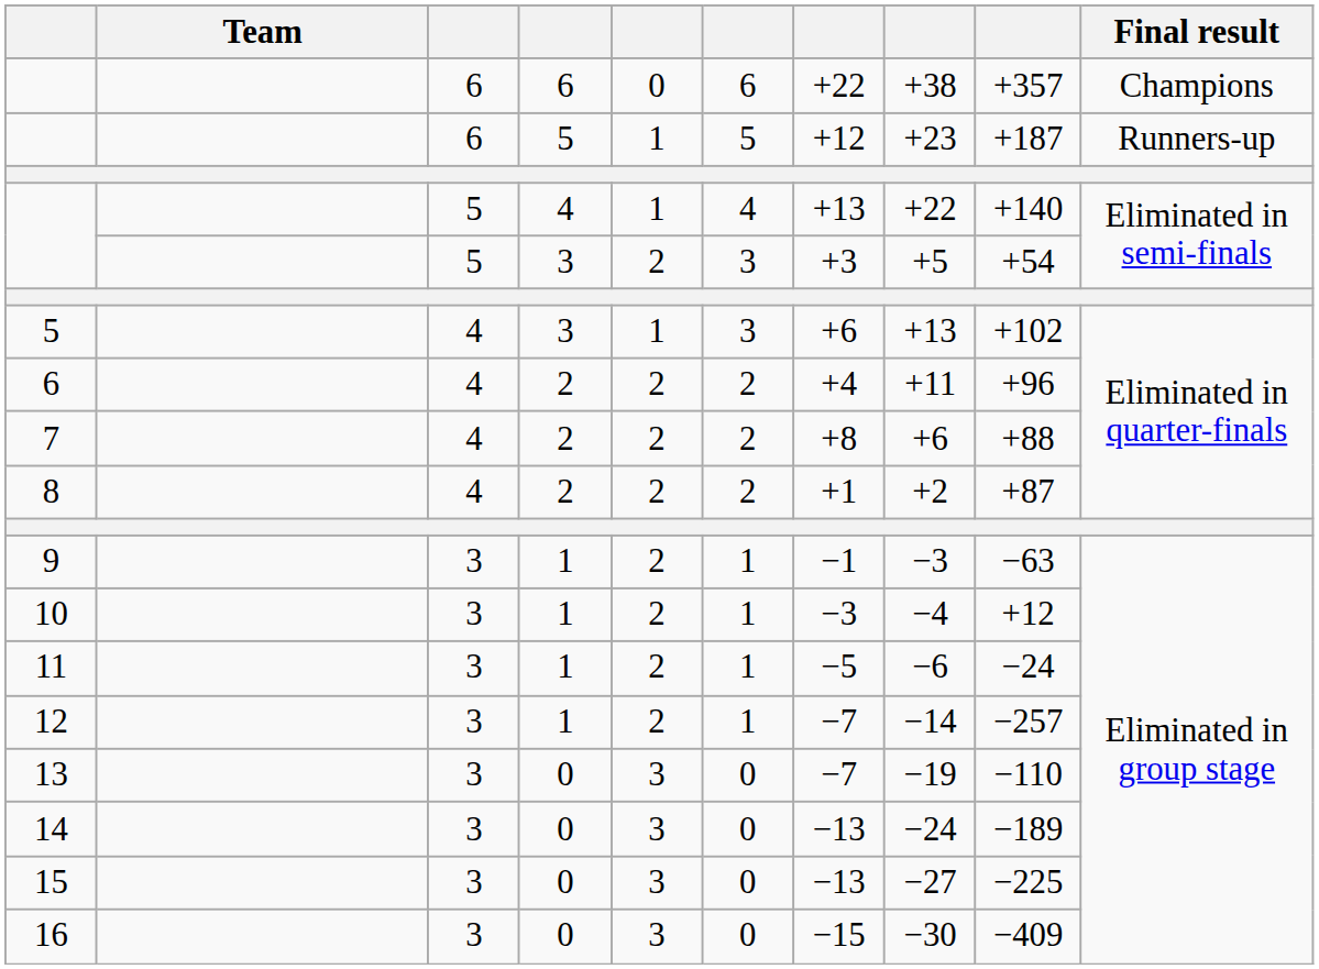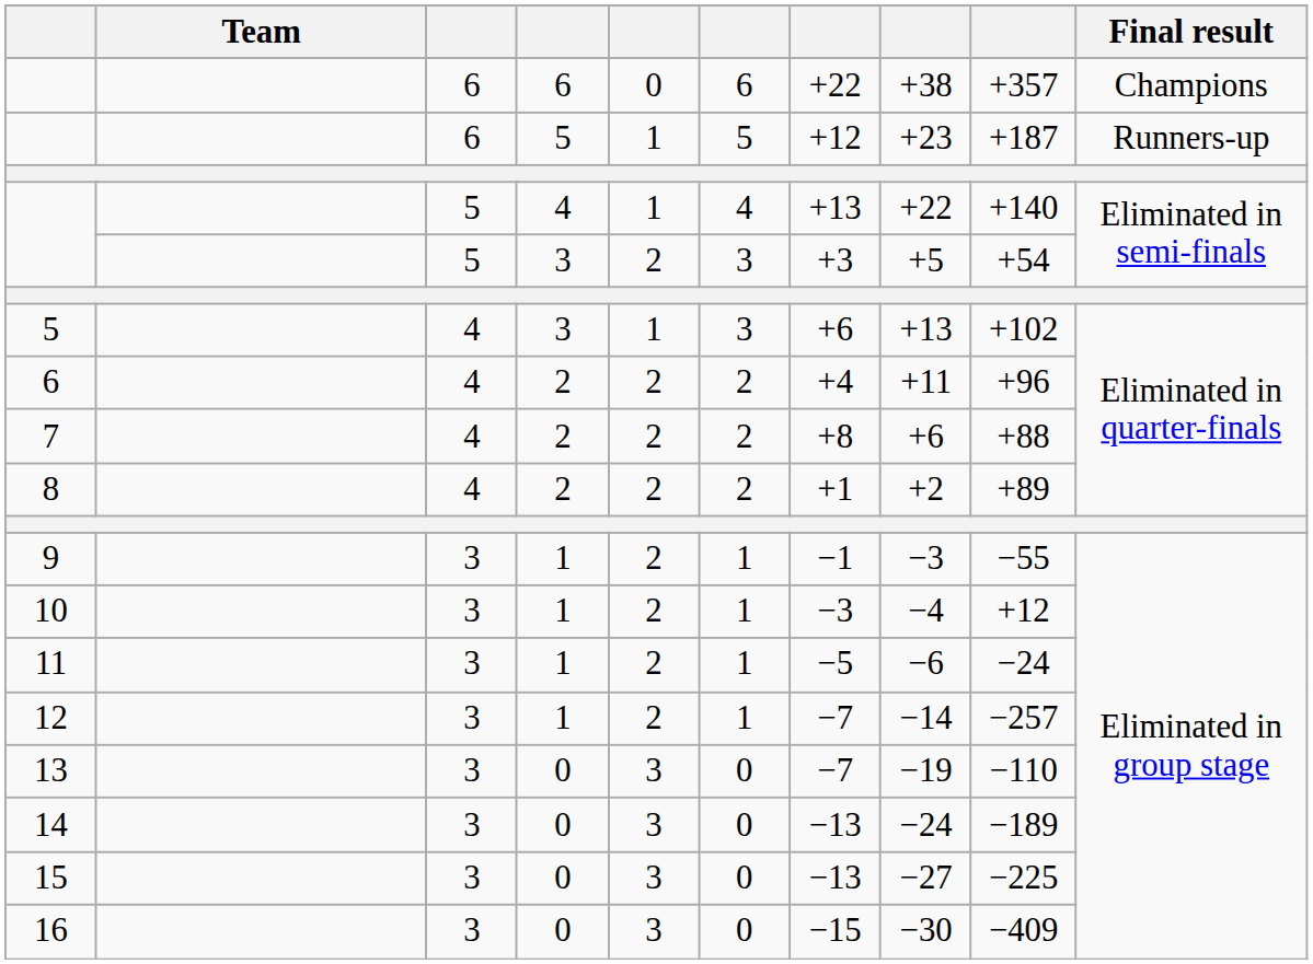 <table class=wikitable style="text-align:center;" width=620>
 <tr>
 <th width=5.5%></th>
 <th width=20%>Team</th>
 <th width=5.5%></th>
 <th width=5.5%></th>
 <th width=5.5%></th>
 <th width=5.5%></th>
 <th width=5.5%></th>
 <th width=5.5%></th>
 <th width=5.5%></th>
 <th width=14%>Final result</th>
 </tr>
 <tr>
 <td></td>
 <td align="left"></td>
 <td>6</td>
 <td>6</td>
 <td>0</td>
 <td>6</td>
 <td>+22</td>
 <td>+38</td>
 <td>+357</td>
 <td>Champions</td>
 </tr>
 <tr>
 <td></td>
 <td align="left"></td>
 <td>6</td>
 <td>5</td>
 <td>1</td>
 <td>5</td>
 <td>+12</td>
 <td>+23</td>
 <td>+187</td>
 <td>Runners-up</td>
 </tr>
 <tr>
 <th colspan="10"></th>
 </tr>
 <tr>
 <td rowspan="2"></td>
 <td align="left"></td>
 <td>5</td>
 <td>4</td>
 <td>1</td>
 <td>4</td>
 <td>+13</td>
 <td>+22</td>
 <td>+140</td>
 <td rowspan="2">Eliminated in <a href='#'>semi-finals</a></td>
 </tr>
 <tr>
 <td align="left"></td>
 <td>5</td>
 <td>3</td>
 <td>2</td>
 <td>3</td>
 <td>+3</td>
 <td>+5</td>
 <td>+54</td>
 </tr>
 <tr>
 <th colspan="10"></th>
 </tr>
 <tr>
 <td>5</td>
 <td align="left"></td>
 <td>4</td>
 <td>3</td>
 <td>1</td>
 <td>3</td>
 <td>+6</td>
 <td>+13</td>
 <td>+102</td>
 <td rowspan="4">Eliminated in <a href='#'>quarter-finals</a></td>
 </tr>
 <tr>
 <td>6</td>
 <td align="left"></td>
 <td>4</td>
 <td>2</td>
 <td>2</td>
 <td>2</td>
 <td>+4</td>
 <td>+11</td>
 <td>+96</td>
 </tr>
 <tr>
 <td>7</td>
 <td align="left"></td>
 <td>4</td>
 <td>2</td>
 <td>2</td>
 <td>2</td>
 <td>+8</td>
 <td>+6</td>
 <td>+88</td>
 </tr>
 <tr>
 <td>8</td>
 <td align="left"></td>
 <td>4</td>
 <td>2</td>
 <td>2</td>
 <td>2</td>
 <td>+1</td>
 <td>+2</td>
-<td>+87</td>
+<td>+89</td>
 </tr>
 <tr>
 <th colspan="10"></th>
 </tr>
 <tr>
 <td>9</td>
 <td align="left"></td>
 <td>3</td>
 <td>1</td>
 <td>2</td>
 <td>1</td>
 <td>−1</td>
 <td>−3</td>
-<td>−63</td>
+<td>−55</td>
 <td rowspan="8">Eliminated in <a href='#'>group stage</a></td>
 </tr>
 <tr>
 <td>10</td>
 <td align="left"></td>
 <td>3</td>
 <td>1</td>
 <td>2</td>
 <td>1</td>
 <td>−3</td>
 <td>−4</td>
 <td>+12</td>
 </tr>
 <tr>
 <td>11</td>
 <td align="left"></td>
 <td>3</td>
 <td>1</td>
 <td>2</td>
 <td>1</td>
 <td>−5</td>
 <td>−6</td>
 <td>−24</td>
 </tr>
 <tr>
 <td>12</td>
 <td align="left"></td>
 <td>3</td>
 <td>1</td>
 <td>2</td>
 <td>1</td>
 <td>−7</td>
 <td>−14</td>
 <td>−257</td>
 </tr>
 <tr>
 <td>13</td>
 <td align="left"></td>
 <td>3</td>
 <td>0</td>
 <td>3</td>
 <td>0</td>
 <td>−7</td>
 <td>−19</td>
 <td>−110</td>
 </tr>
 <tr>
 <td>14</td>
 <td align="left"></td>
 <td>3</td>
 <td>0</td>
 <td>3</td>
 <td>0</td>
 <td>−13</td>
 <td>−24</td>
 <td>−189</td>
 </tr>
 <tr>
 <td>15</td>
 <td align="left"></td>
 <td>3</td>
 <td>0</td>
 <td>3</td>
 <td>0</td>
 <td>−13</td>
 <td>−27</td>
 <td>−225</td>
 </tr>
 <tr>
 <td>16</td>
 <td align="left"></td>
 <td>3</td>
 <td>0</td>
 <td>3</td>
 <td>0</td>
 <td>−15</td>
 <td>−30</td>
 <td>−409</td>
 </tr>
 </table>
